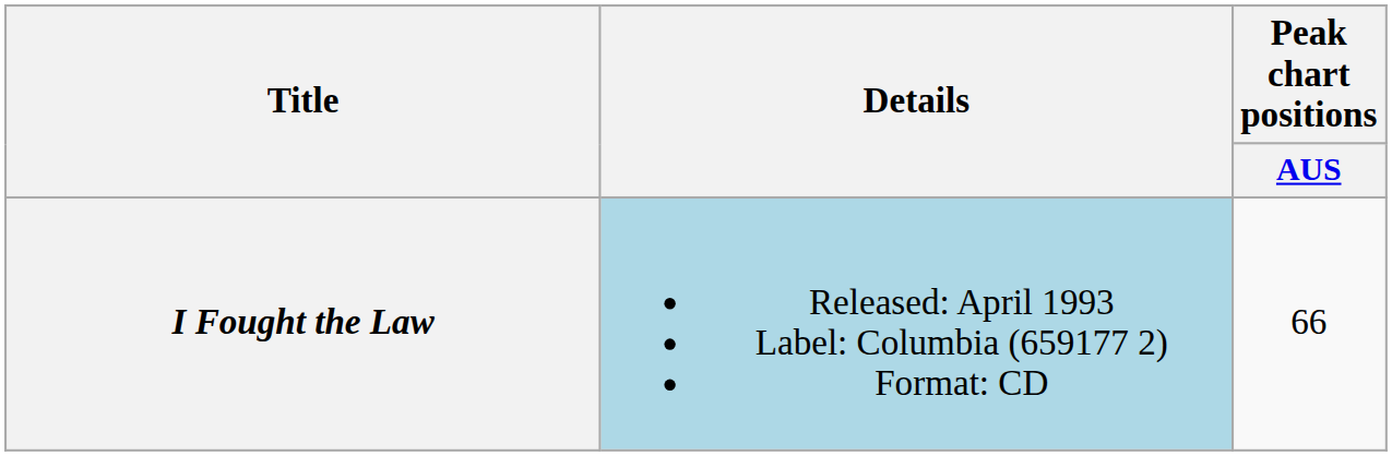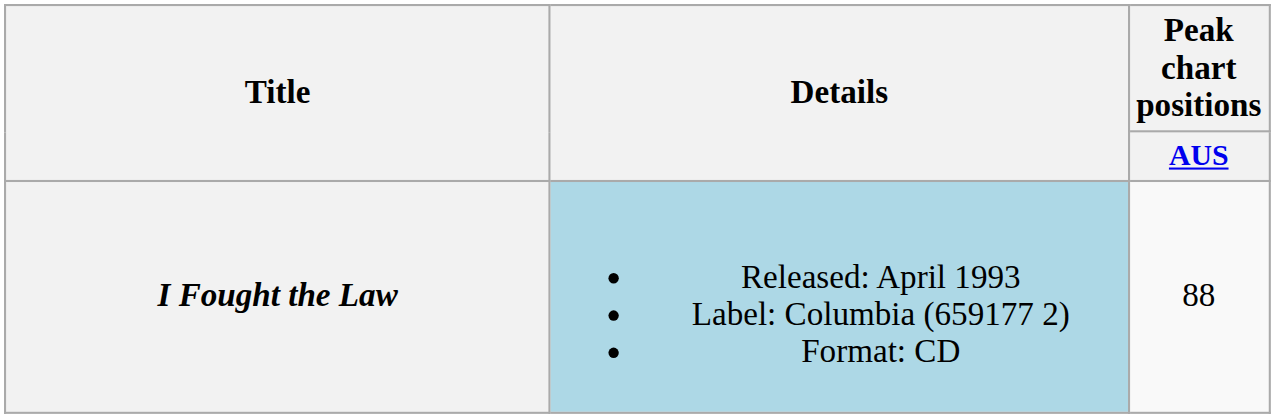 <table class="wikitable plainrowheaders" style="text-align:center;" border="1">
 <tr>
 <th scope="col" rowspan="2" style="width:16em;">Title</th>
 <th scope="col" rowspan="2" style="width:17em;">Details</th>
 <th scope="col" colspan="1">Peak chart positions</th>
 </tr>
 <tr>
 <th scope="col" style="width:3em;font-size:90%;"><a href='#'>AUS</a><br></th>
 </tr>
 <tr>
 <th scope="row"><em>I Fought the Law</em></th>
 <td style="background: lightblue;"><br><ul><li>Released: April 1993</li><li>Label: Columbia (659177 2)</li><li>Format: CD</li></ul></td>
-<td>66</td>
+<td>88</td>
 </tr>
 </table>
